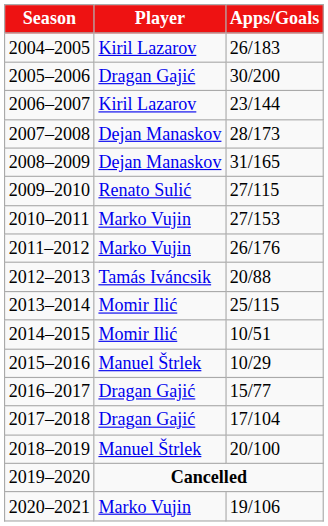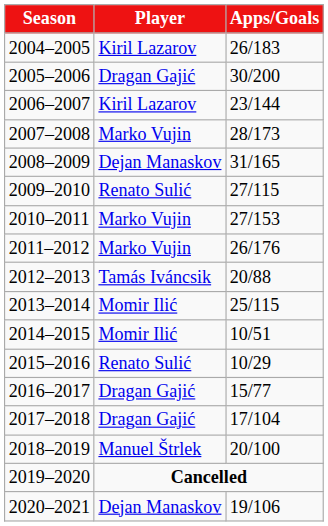 <table class="wikitable">
 <tr>
 <th style="color:white; background:#EE1212">Season</th>
 <th style="color:white; background:#EE1212">Player</th>
 <th style="color:white; background:#EE1212">Apps/Goals</th>
 </tr>
 <tr>
 <td>2004–2005</td>
 <td> <a href='#'>Kiril Lazarov</a></td>
 <td>26/183</td>
 </tr>
 <tr>
 <td>2005–2006</td>
 <td> <a href='#'>Dragan Gajić</a></td>
 <td>30/200</td>
 </tr>
 <tr>
 <td>2006–2007</td>
 <td> <a href='#'>Kiril Lazarov</a></td>
 <td>23/144</td>
 </tr>
 <tr>
 <td>2007–2008</td>
-<td> <a href='#'>Dejan Manaskov</a></td>
+<td> <a href='#'>Marko Vujin</a></td>
 <td>28/173</td>
 </tr>
 <tr>
 <td>2008–2009</td>
 <td> <a href='#'>Dejan Manaskov</a></td>
 <td>31/165</td>
 </tr>
 <tr>
 <td>2009–2010</td>
 <td> <a href='#'>Renato Sulić</a></td>
 <td>27/115</td>
 </tr>
 <tr>
 <td>2010–2011</td>
 <td> <a href='#'>Marko Vujin</a></td>
 <td>27/153</td>
 </tr>
 <tr>
 <td>2011–2012</td>
 <td> <a href='#'>Marko Vujin</a></td>
 <td>26/176</td>
 </tr>
 <tr>
 <td>2012–2013</td>
 <td> <a href='#'>Tamás Iváncsik</a></td>
 <td>20/88</td>
 </tr>
 <tr>
 <td>2013–2014</td>
 <td> <a href='#'>Momir Ilić</a></td>
 <td>25/115</td>
 </tr>
 <tr>
 <td>2014–2015</td>
 <td> <a href='#'>Momir Ilić</a></td>
 <td>10/51</td>
 </tr>
 <tr>
 <td>2015–2016</td>
-<td> <a href='#'>Manuel Štrlek</a></td>
+<td> <a href='#'>Renato Sulić</a></td>
 <td>10/29</td>
 </tr>
 <tr>
 <td>2016–2017</td>
 <td> <a href='#'>Dragan Gajić</a></td>
 <td>15/77</td>
 </tr>
 <tr>
 <td>2017–2018</td>
 <td> <a href='#'>Dragan Gajić</a></td>
 <td>17/104</td>
 </tr>
 <tr>
 <td>2018–2019</td>
 <td> <a href='#'>Manuel Štrlek</a></td>
 <td>20/100</td>
 </tr>
 <tr>
 <td>2019–2020</td>
 <td colspan=2 align=center><strong>Cancelled</strong></td>
 </tr>
 <tr>
 <td>2020–2021</td>
-<td> <a href='#'>Marko Vujin</a></td>
+<td> <a href='#'>Dejan Manaskov</a></td>
 <td>19/106</td>
 </tr>
 </table>
